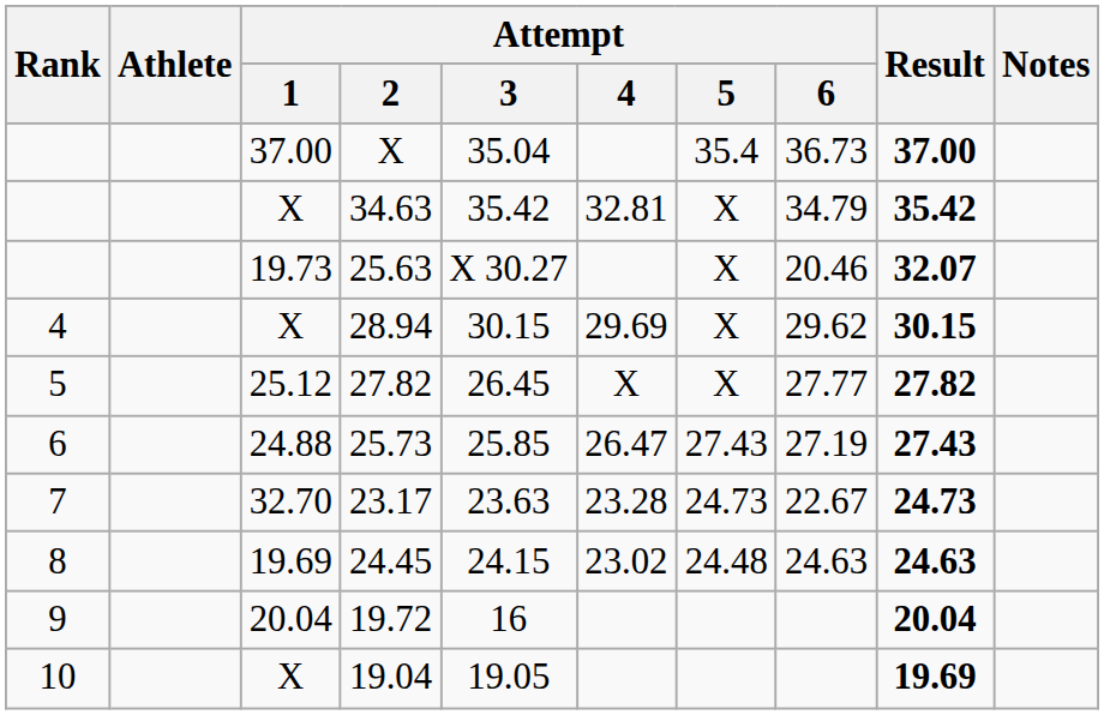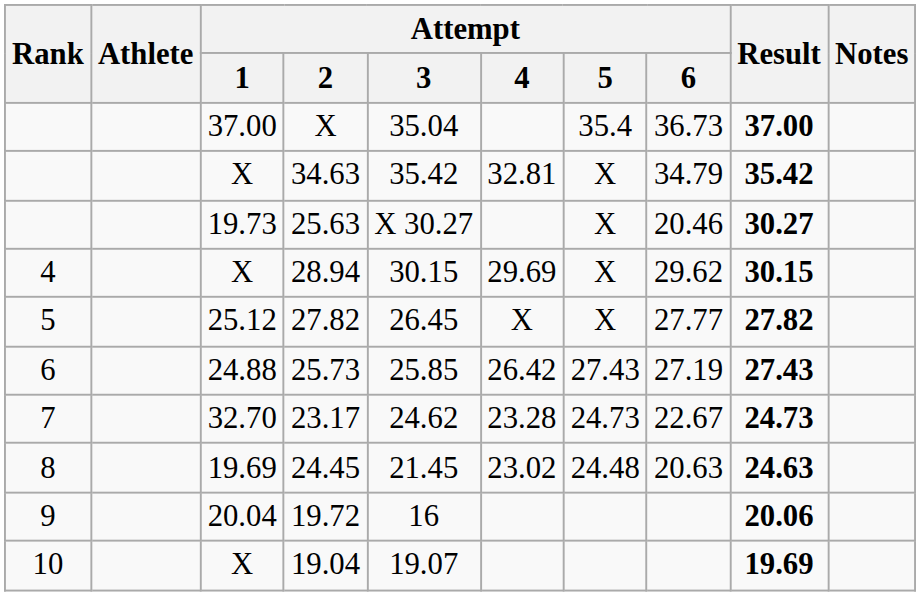 <table class='wikitable'>
 <tr>
 <th rowspan=2>Rank</th>
 <th rowspan=2>Athlete</th>
 <th colspan=6>Attempt</th>
 <th rowspan=2>Result</th>
 <th rowspan=2>Notes</th>
 </tr>
 <tr>
 <th>1</th>
 <th>2</th>
 <th>3</th>
 <th>4</th>
 <th>5</th>
 <th>6</th>
 </tr>
 <tr align=center>
 <td></td>
 <td align=left></td>
 <td>37.00</td>
 <td>X</td>
 <td>35.04</td>
 <td></td>
 <td>35.4</td>
 <td>36.73</td>
 <td><strong>37.00</strong></td>
 <td></td>
 </tr>
 <tr align=center>
 <td></td>
 <td align=left></td>
 <td>X</td>
 <td>34.63</td>
 <td>35.42</td>
 <td>32.81</td>
 <td>X</td>
 <td>34.79</td>
 <td><strong>35.42</strong></td>
 <td></td>
 </tr>
 <tr align=center>
 <td></td>
 <td align=left></td>
 <td>19.73</td>
 <td>25.63</td>
 <td>X  30.27</td>
 <td></td>
 <td>X</td>
 <td>20.46</td>
-<td><strong>32.07</strong></td>
+<td><strong>30.27</strong></td>
 <td></td>
 </tr>
 <tr align=center>
 <td>4</td>
 <td align=left></td>
 <td>X</td>
 <td>28.94</td>
 <td>30.15</td>
 <td>29.69</td>
 <td>X</td>
 <td>29.62</td>
 <td><strong>30.15</strong></td>
 <td></td>
 </tr>
 <tr align=center>
 <td>5</td>
 <td align=left></td>
 <td>25.12</td>
 <td>27.82</td>
 <td>26.45</td>
 <td>X</td>
 <td>X</td>
 <td>27.77</td>
 <td><strong>27.82</strong></td>
 <td></td>
 </tr>
 <tr align=center>
 <td>6</td>
 <td align=left></td>
 <td>24.88</td>
 <td>25.73</td>
 <td>25.85</td>
-<td>26.47</td>
+<td>26.42</td>
 <td>27.43</td>
 <td>27.19</td>
 <td><strong>27.43</strong></td>
 <td></td>
 </tr>
 <tr align=center>
 <td>7</td>
 <td align=left></td>
 <td>32.70</td>
 <td>23.17</td>
-<td>23.63</td>
+<td>24.62</td>
 <td>23.28</td>
 <td>24.73</td>
 <td>22.67</td>
 <td><strong>24.73</strong></td>
 <td></td>
 </tr>
 <tr align=center>
 <td>8</td>
 <td align=left></td>
 <td>19.69</td>
 <td>24.45</td>
-<td>24.15</td>
+<td>21.45</td>
 <td>23.02</td>
 <td>24.48</td>
-<td>24.63</td>
+<td>20.63</td>
 <td><strong>24.63</strong></td>
 <td></td>
 </tr>
 <tr align=center>
 <td>9</td>
 <td align=left></td>
 <td>20.04</td>
 <td>19.72</td>
 <td>16</td>
 <td></td>
 <td></td>
 <td></td>
-<td><strong>20.04</strong></td>
+<td><strong>20.06</strong></td>
 <td></td>
 </tr>
 <tr align=center>
 <td>10</td>
 <td align=left></td>
 <td>X</td>
 <td>19.04</td>
-<td>19.05</td>
+<td>19.07</td>
 <td></td>
 <td></td>
 <td></td>
 <td><strong>19.69</strong></td>
 <td></td>
 </tr>
 </table>
